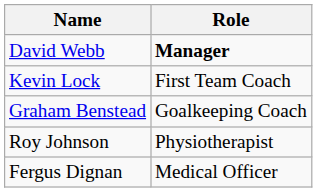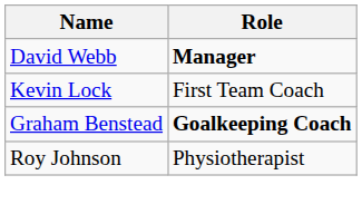 <table class="wikitable">
 <tr>
 <th>Name</th>
 <th>Role</th>
 </tr>
 <tr>
 <td> <a href='#'>David Webb</a></td>
 <td><strong>Manager</strong></td>
 </tr>
 <tr>
 <td> <a href='#'>Kevin Lock</a></td>
 <td>First Team Coach</td>
 </tr>
 <tr>
 <td> <a href='#'>Graham Benstead</a></td>
-<td>Goalkeeping Coach</td>
+<td><strong>Goalkeeping Coach</strong></td>
 </tr>
 <tr>
 <td> Roy Johnson</td>
 <td>Physiotherapist</td>
 </tr>
-<tr>
-<td> Fergus Dignan</td>
-<td>Medical Officer</td>
-</tr>
 </table>
